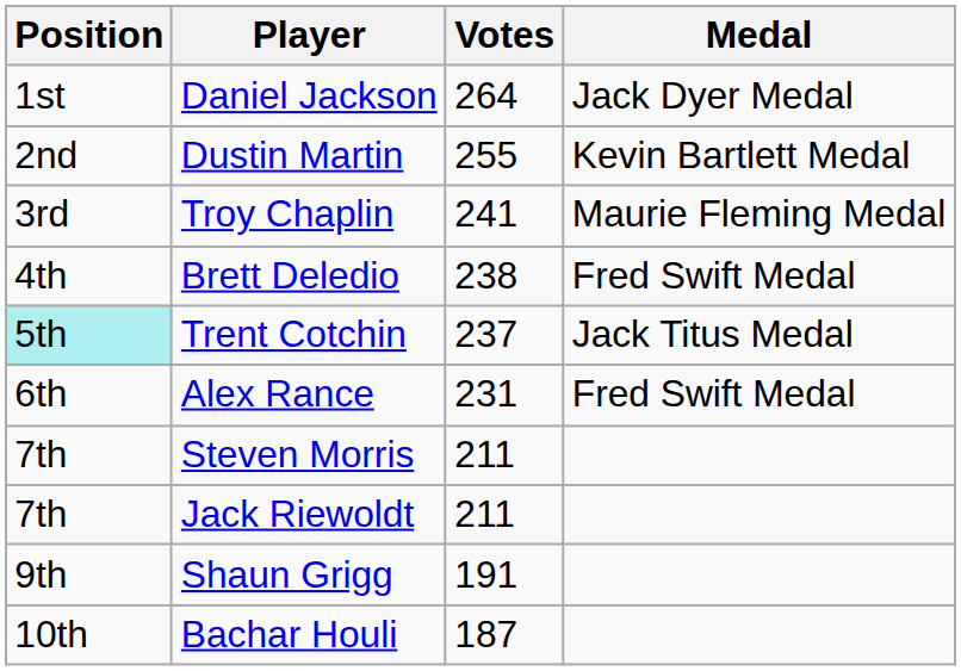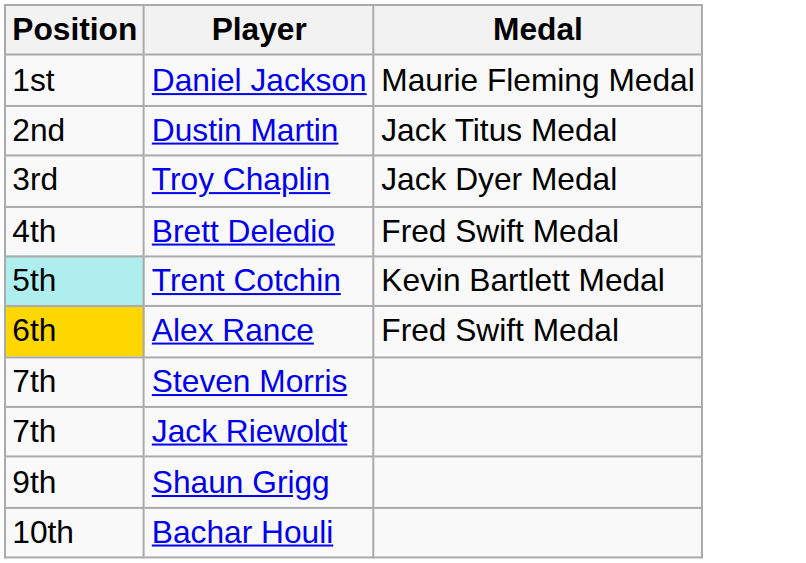 <table class="wikitable">
 <tr>
 <th>Position</th>
 <th>Player</th>
-<th>Votes</th>
 <th>Medal</th>
 </tr>
 <tr>
 <td>1st</td>
 <td><a href='#'>Daniel Jackson</a></td>
-<td>264</td>
-<td>Jack Dyer Medal</td>
+<td>Maurie Fleming Medal</td>
 </tr>
 <tr>
 <td>2nd</td>
 <td><a href='#'>Dustin Martin</a></td>
-<td>255</td>
-<td>Kevin Bartlett Medal</td>
+<td>Jack Titus Medal</td>
 </tr>
 <tr>
 <td>3rd</td>
 <td><a href='#'>Troy Chaplin</a></td>
-<td>241</td>
-<td>Maurie Fleming Medal</td>
+<td>Jack Dyer Medal</td>
 </tr>
 <tr>
 <td>4th</td>
 <td><a href='#'>Brett Deledio</a></td>
-<td>238</td>
 <td>Fred Swift Medal</td>
 </tr>
 <tr>
 <td style="background: paleturquoise;">5th</td>
 <td><a href='#'>Trent Cotchin</a></td>
-<td>237</td>
-<td>Jack Titus Medal</td>
+<td>Kevin Bartlett Medal</td>
 </tr>
 <tr>
-<td>6th</td>
+<td style="background: gold;">6th</td>
 <td><a href='#'>Alex Rance</a></td>
-<td>231</td>
 <td>Fred Swift Medal</td>
 </tr>
 <tr>
 <td>7th</td>
 <td><a href='#'>Steven Morris</a></td>
-<td>211</td>
 <td></td>
 </tr>
 <tr>
 <td>7th</td>
 <td><a href='#'>Jack Riewoldt</a></td>
-<td>211</td>
 <td></td>
 </tr>
 <tr>
 <td>9th</td>
 <td><a href='#'>Shaun Grigg</a></td>
-<td>191</td>
 <td></td>
 </tr>
 <tr>
 <td>10th</td>
 <td><a href='#'>Bachar Houli</a></td>
-<td>187</td>
 <td></td>
 </tr>
 </table>
